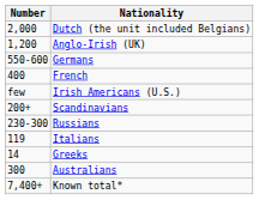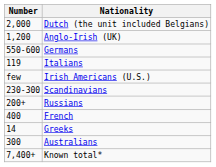 <table class="wikitable sortable">
 <tr>
 <th>Number</th>
 <th>Nationality</th>
 </tr>
 <tr>
 <td>2,000</td>
 <td><a href='#'>Dutch</a> (the unit included Belgians)</td>
 </tr>
 <tr>
 <td>1,200</td>
 <td><a href='#'>Anglo-Irish</a> (UK)</td>
 </tr>
 <tr>
 <td>550-600</td>
 <td><a href='#'>Germans</a></td>
 </tr>
 <tr>
-<td>400</td>
-<td><a href='#'>French</a></td>
+<td>119</td>
+<td><a href='#'>Italians</a></td>
 </tr>
 <tr>
 <td>few</td>
 <td><a href='#'>Irish Americans</a> (U.S.)</td>
 </tr>
 <tr>
-<td>200+</td>
+<td>230-300</td>
 <td><a href='#'>Scandinavians</a></td>
 </tr>
 <tr>
-<td>230-300</td>
+<td>200+</td>
 <td><a href='#'>Russians</a></td>
 </tr>
 <tr>
-<td>119</td>
-<td><a href='#'>Italians</a></td>
+<td>400</td>
+<td><a href='#'>French</a></td>
 </tr>
 <tr>
 <td>14</td>
 <td><a href='#'>Greeks</a></td>
 </tr>
 <tr>
 <td>300</td>
 <td><a href='#'>Australians</a></td>
 </tr>
 <tr>
 <td>7,400+</td>
 <td>Known total*<br></td>
 </tr>
 </table>
